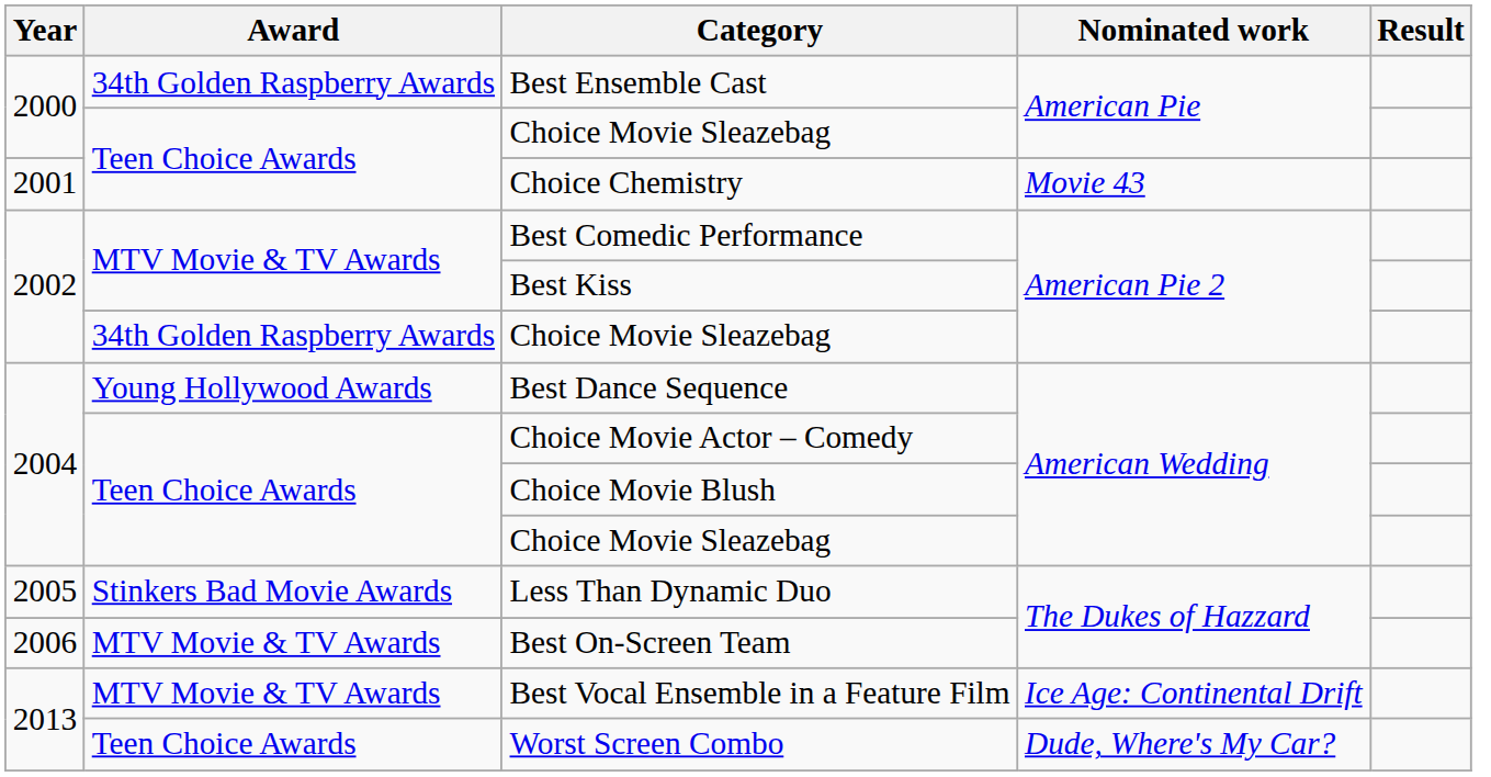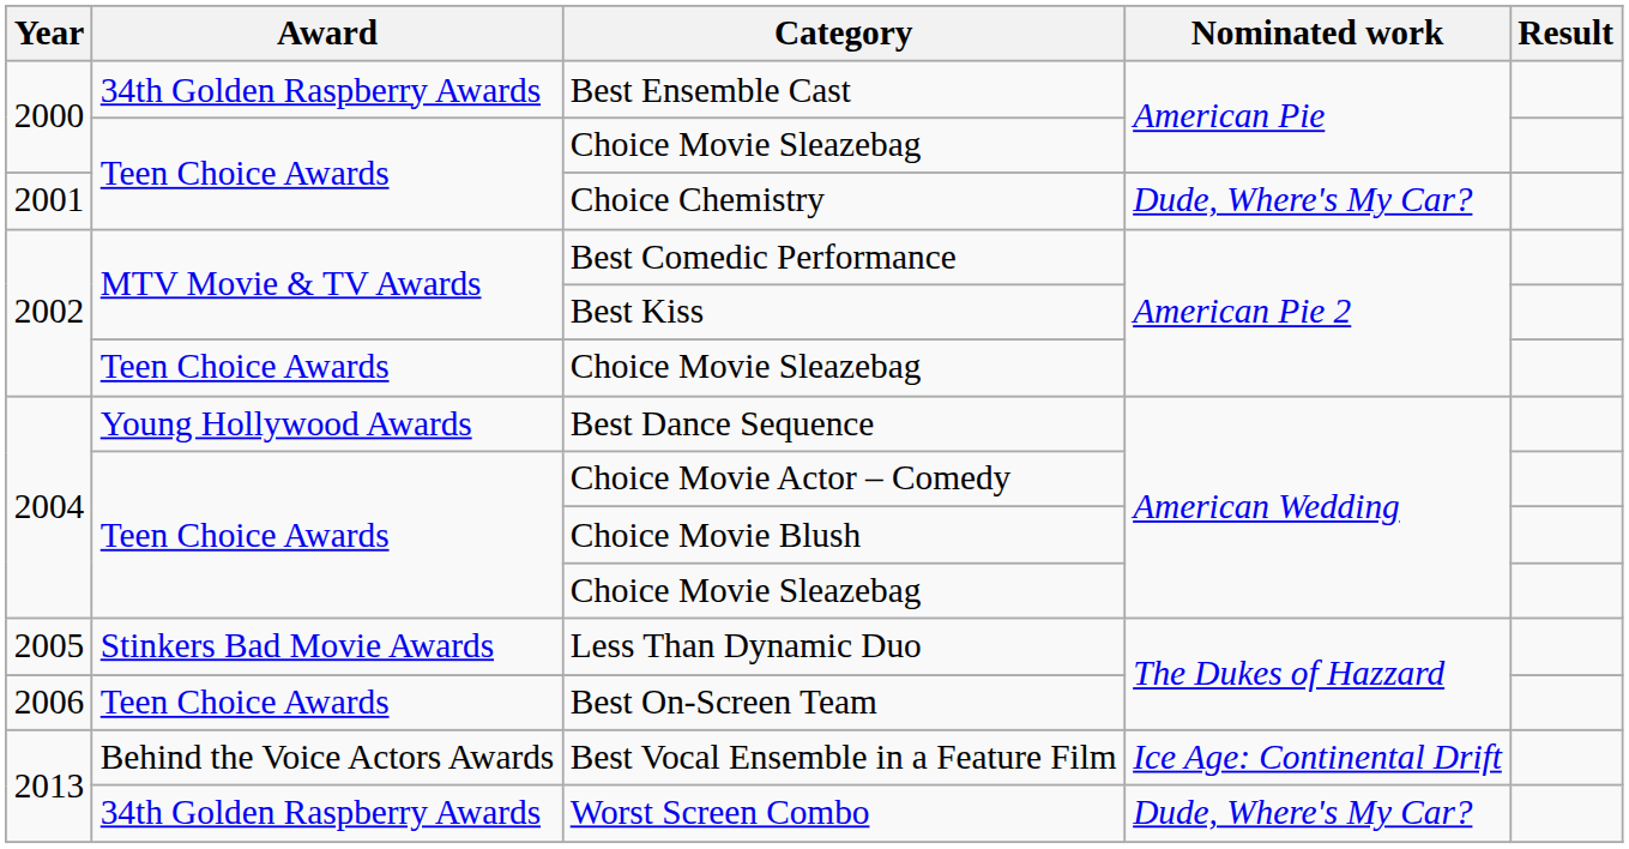 <table class="wikitable">
 <tr>
 <th>Year</th>
 <th>Award</th>
 <th>Category</th>
 <th>Nominated work</th>
 <th>Result</th>
 </tr>
 <tr>
 <td rowspan="2">2000</td>
 <td><a href='#'>34th Golden Raspberry Awards</a></td>
 <td>Best Ensemble Cast </td>
 <td rowspan="2"><em><a href='#'>American Pie</a></em></td>
 <td></td>
 </tr>
 <tr>
 <td rowspan="2"><a href='#'>Teen Choice Awards</a></td>
 <td>Choice Movie Sleazebag</td>
 <td></td>
 </tr>
 <tr>
 <td>2001</td>
 <td>Choice Chemistry </td>
-<td><em><a href='#'>Movie 43</a></em></td>
+<td><em><a href='#'>Dude, Where's My Car?</a></em></td>
 <td></td>
 </tr>
 <tr>
 <td rowspan="3">2002</td>
 <td rowspan="2"><a href='#'>MTV Movie & TV Awards</a></td>
 <td>Best Comedic Performance</td>
 <td rowspan="3"><em><a href='#'>American Pie 2</a></em></td>
 <td></td>
 </tr>
 <tr>
 <td>Best Kiss </td>
 <td></td>
 </tr>
 <tr>
-<td><a href='#'>34th Golden Raspberry Awards</a></td>
+<td><a href='#'>Teen Choice Awards</a></td>
 <td>Choice Movie Sleazebag</td>
 <td></td>
 </tr>
 <tr>
 <td rowspan="4">2004</td>
 <td><a href='#'>Young Hollywood Awards</a></td>
 <td>Best Dance Sequence</td>
 <td rowspan="4"><em><a href='#'>American Wedding</a></em></td>
 <td></td>
 </tr>
 <tr>
 <td rowspan="3"><a href='#'>Teen Choice Awards</a></td>
 <td>Choice Movie Actor – Comedy</td>
 <td></td>
 </tr>
 <tr>
 <td>Choice Movie Blush</td>
 <td></td>
 </tr>
 <tr>
 <td>Choice Movie Sleazebag</td>
 <td></td>
 </tr>
 <tr>
 <td>2005</td>
 <td><a href='#'>Stinkers Bad Movie Awards</a></td>
 <td>Less Than Dynamic Duo </td>
 <td rowspan="2"><em><a href='#'>The Dukes of Hazzard</a></em></td>
 <td></td>
 </tr>
 <tr>
 <td>2006</td>
-<td><a href='#'>MTV Movie & TV Awards</a></td>
+<td><a href='#'>Teen Choice Awards</a></td>
 <td>Best On-Screen Team </td>
 <td></td>
 </tr>
 <tr>
 <td rowspan="2">2013</td>
-<td><a href='#'>MTV Movie & TV Awards</a></td>
+<td>Behind the Voice Actors Awards</td>
 <td>Best Vocal Ensemble in a Feature Film </td>
 <td><em><a href='#'>Ice Age: Continental Drift</a></em></td>
 <td></td>
 </tr>
 <tr>
-<td><a href='#'>Teen Choice Awards</a></td>
+<td><a href='#'>34th Golden Raspberry Awards</a></td>
 <td><a href='#'>Worst Screen Combo</a> </td>
 <td><em><a href='#'>Dude, Where's My Car?</a></em></td>
 <td></td>
 </tr>
 </table>
